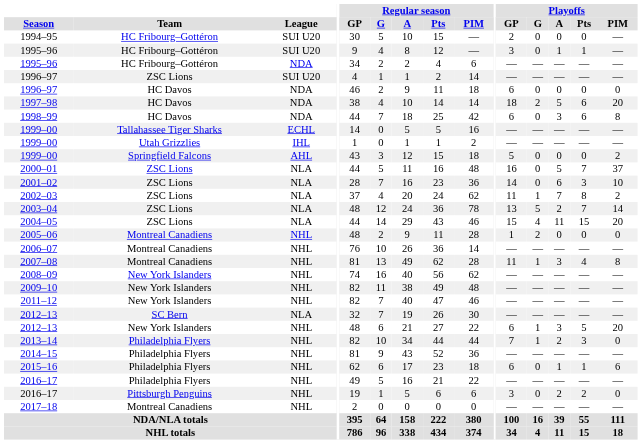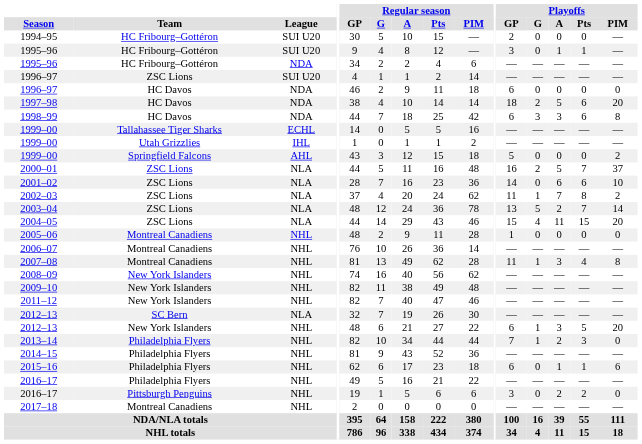 <table border="0" cellpadding="1" cellspacing="0" style="text-align:center; width:60em">
 <tr bgcolor="#e0e0e0">
 <th colspan="3" bgcolor="#ffffff"></th>
 <th rowspan="100" bgcolor="#ffffff"></th>
 <th colspan="5"><a href='#'>Regular season</a></th>
 <th rowspan="100" bgcolor="#ffffff"></th>
 <th colspan="5"><a href='#'>Playoffs</a></th>
 </tr>
 <tr bgcolor="#e0e0e0">
 <th><a href='#'>Season</a></th>
 <th>Team</th>
 <th>League</th>
 <th>GP</th>
 <th><a href='#'>G</a></th>
 <th><a href='#'>A</a></th>
 <th><a href='#'>Pts</a></th>
 <th><a href='#'>PIM</a></th>
 <th>GP</th>
 <th>G</th>
 <th>A</th>
 <th>Pts</th>
 <th>PIM</th>
 </tr>
 <tr>
 <td>1994–95</td>
 <td><a href='#'>HC Fribourg–Gottéron</a></td>
 <td>SUI U20</td>
 <td>30</td>
 <td>5</td>
 <td>10</td>
 <td>15</td>
 <td>—</td>
 <td>2</td>
 <td>0</td>
 <td>0</td>
 <td>0</td>
 <td>—</td>
 </tr>
 <tr bgcolor="#f0f0f0">
 <td>1995–96</td>
 <td>HC Fribourg–Gottéron</td>
 <td>SUI U20</td>
 <td>9</td>
 <td>4</td>
 <td>8</td>
 <td>12</td>
 <td>—</td>
 <td>3</td>
 <td>0</td>
 <td>1</td>
 <td>1</td>
 <td>—</td>
 </tr>
 <tr>
 <td><a href='#'>1995–96</a></td>
 <td>HC Fribourg–Gottéron</td>
 <td><a href='#'>NDA</a></td>
 <td>34</td>
 <td>2</td>
 <td>2</td>
 <td>4</td>
 <td>6</td>
 <td>—</td>
 <td>—</td>
 <td>—</td>
 <td>—</td>
 <td>—</td>
 </tr>
 <tr bgcolor="#f0f0f0">
 <td>1996–97</td>
 <td>ZSC Lions</td>
 <td>SUI U20</td>
 <td>4</td>
 <td>1</td>
 <td>1</td>
 <td>2</td>
 <td>14</td>
 <td>—</td>
 <td>—</td>
 <td>—</td>
 <td>—</td>
 <td>—</td>
 </tr>
 <tr>
 <td><a href='#'>1996–97</a></td>
 <td>HC Davos</td>
 <td>NDA</td>
 <td>46</td>
 <td>2</td>
 <td>9</td>
 <td>11</td>
 <td>18</td>
 <td>6</td>
 <td>0</td>
 <td>0</td>
 <td>0</td>
 <td>0</td>
 </tr>
 <tr bgcolor="#f0f0f0">
 <td><a href='#'>1997–98</a></td>
 <td>HC Davos</td>
 <td>NDA</td>
 <td>38</td>
 <td>4</td>
 <td>10</td>
 <td>14</td>
 <td>14</td>
 <td>18</td>
 <td>2</td>
 <td>5</td>
 <td>6</td>
 <td>20</td>
 </tr>
 <tr>
 <td><a href='#'>1998–99</a></td>
 <td>HC Davos</td>
 <td>NDA</td>
 <td>44</td>
 <td>7</td>
 <td>18</td>
 <td>25</td>
 <td>42</td>
 <td>6</td>
-<td>0</td>
+<td>3</td>
 <td>3</td>
 <td>6</td>
 <td>8</td>
 </tr>
 <tr bgcolor="#f0f0f0">
 <td><a href='#'>1999–00</a></td>
 <td><a href='#'>Tallahassee Tiger Sharks</a></td>
 <td><a href='#'>ECHL</a></td>
 <td>14</td>
 <td>0</td>
 <td>5</td>
 <td>5</td>
 <td>16</td>
 <td>—</td>
 <td>—</td>
 <td>—</td>
 <td>—</td>
 <td>—</td>
 </tr>
 <tr>
 <td><a href='#'>1999–00</a></td>
 <td><a href='#'>Utah Grizzlies</a></td>
 <td><a href='#'>IHL</a></td>
 <td>1</td>
 <td>0</td>
 <td>1</td>
 <td>1</td>
 <td>2</td>
 <td>—</td>
 <td>—</td>
 <td>—</td>
 <td>—</td>
 <td>—</td>
 </tr>
 <tr bgcolor="#f0f0f0">
 <td><a href='#'>1999–00</a></td>
 <td><a href='#'>Springfield Falcons</a></td>
 <td><a href='#'>AHL</a></td>
 <td>43</td>
 <td>3</td>
 <td>12</td>
 <td>15</td>
 <td>18</td>
 <td>5</td>
 <td>0</td>
 <td>0</td>
 <td>0</td>
 <td>2</td>
 </tr>
 <tr>
 <td><a href='#'>2000–01</a></td>
 <td><a href='#'>ZSC Lions</a></td>
 <td>NLA</td>
 <td>44</td>
 <td>5</td>
 <td>11</td>
 <td>16</td>
 <td>48</td>
 <td>16</td>
-<td>0</td>
+<td>2</td>
 <td>5</td>
 <td>7</td>
 <td>37</td>
 </tr>
 <tr bgcolor="#f0f0f0">
 <td><a href='#'>2001–02</a></td>
 <td>ZSC Lions</td>
 <td>NLA</td>
 <td>28</td>
 <td>7</td>
 <td>16</td>
 <td>23</td>
 <td>36</td>
 <td>14</td>
 <td>0</td>
 <td>6</td>
-<td>3</td>
+<td>6</td>
 <td>10</td>
 </tr>
 <tr>
 <td><a href='#'>2002–03</a></td>
 <td>ZSC Lions</td>
 <td>NLA</td>
 <td>37</td>
 <td>4</td>
 <td>20</td>
 <td>24</td>
 <td>62</td>
 <td>11</td>
 <td>1</td>
 <td>7</td>
 <td>8</td>
 <td>2</td>
 </tr>
 <tr bgcolor="#f0f0f0">
 <td><a href='#'>2003–04</a></td>
 <td>ZSC Lions</td>
 <td>NLA</td>
 <td>48</td>
 <td>12</td>
 <td>24</td>
 <td>36</td>
 <td>78</td>
 <td>13</td>
 <td>5</td>
 <td>2</td>
 <td>7</td>
 <td>14</td>
 </tr>
 <tr>
 <td><a href='#'>2004–05</a></td>
 <td>ZSC Lions</td>
 <td>NLA</td>
 <td>44</td>
 <td>14</td>
 <td>29</td>
 <td>43</td>
 <td>46</td>
 <td>15</td>
 <td>4</td>
 <td>11</td>
 <td>15</td>
 <td>20</td>
 </tr>
 <tr bgcolor="#f0f0f0">
 <td><a href='#'>2005–06</a></td>
 <td><a href='#'>Montreal Canadiens</a></td>
 <td><a href='#'>NHL</a></td>
 <td>48</td>
 <td>2</td>
 <td>9</td>
 <td>11</td>
 <td>28</td>
 <td>1</td>
-<td>2</td>
+<td>0</td>
 <td>0</td>
 <td>0</td>
 <td>0</td>
 </tr>
 <tr>
 <td><a href='#'>2006–07</a></td>
 <td>Montreal Canadiens</td>
 <td>NHL</td>
 <td>76</td>
 <td>10</td>
 <td>26</td>
 <td>36</td>
 <td>14</td>
 <td>—</td>
 <td>—</td>
 <td>—</td>
 <td>—</td>
 <td>—</td>
 </tr>
 <tr bgcolor="#f0f0f0">
 <td><a href='#'>2007–08</a></td>
 <td>Montreal Canadiens</td>
 <td>NHL</td>
 <td>81</td>
 <td>13</td>
 <td>49</td>
 <td>62</td>
 <td>28</td>
 <td>11</td>
 <td>1</td>
 <td>3</td>
 <td>4</td>
 <td>8</td>
 </tr>
 <tr>
 <td><a href='#'>2008–09</a></td>
 <td><a href='#'>New York Islanders</a></td>
 <td>NHL</td>
 <td>74</td>
 <td>16</td>
 <td>40</td>
 <td>56</td>
 <td>62</td>
 <td>—</td>
 <td>—</td>
 <td>—</td>
 <td>—</td>
 <td>—</td>
 </tr>
 <tr bgcolor="#f0f0f0">
 <td><a href='#'>2009–10</a></td>
 <td>New York Islanders</td>
 <td>NHL</td>
 <td>82</td>
 <td>11</td>
 <td>38</td>
 <td>49</td>
 <td>48</td>
 <td>—</td>
 <td>—</td>
 <td>—</td>
 <td>—</td>
 <td>—</td>
 </tr>
 <tr>
 <td><a href='#'>2011–12</a></td>
 <td>New York Islanders</td>
 <td>NHL</td>
 <td>82</td>
 <td>7</td>
 <td>40</td>
 <td>47</td>
 <td>46</td>
 <td>—</td>
 <td>—</td>
 <td>—</td>
 <td>—</td>
 <td>—</td>
 </tr>
 <tr bgcolor="#f0f0f0">
 <td><a href='#'>2012–13</a></td>
 <td><a href='#'>SC Bern</a></td>
 <td>NLA</td>
 <td>32</td>
 <td>7</td>
 <td>19</td>
 <td>26</td>
 <td>30</td>
 <td>—</td>
 <td>—</td>
 <td>—</td>
 <td>—</td>
 <td>—</td>
 </tr>
 <tr>
 <td><a href='#'>2012–13</a></td>
 <td>New York Islanders</td>
 <td>NHL</td>
 <td>48</td>
 <td>6</td>
 <td>21</td>
 <td>27</td>
 <td>22</td>
 <td>6</td>
 <td>1</td>
 <td>3</td>
 <td>5</td>
 <td>20</td>
 </tr>
 <tr bgcolor="#f0f0f0">
 <td><a href='#'>2013–14</a></td>
 <td><a href='#'>Philadelphia Flyers</a></td>
 <td>NHL</td>
 <td>82</td>
 <td>10</td>
 <td>34</td>
 <td>44</td>
 <td>44</td>
 <td>7</td>
 <td>1</td>
 <td>2</td>
 <td>3</td>
 <td>0</td>
 </tr>
 <tr>
 <td><a href='#'>2014–15</a></td>
 <td>Philadelphia Flyers</td>
 <td>NHL</td>
 <td>81</td>
 <td>9</td>
 <td>43</td>
 <td>52</td>
 <td>36</td>
 <td>—</td>
 <td>—</td>
 <td>—</td>
 <td>—</td>
 <td>—</td>
 </tr>
 <tr bgcolor="#f0f0f0">
 <td><a href='#'>2015–16</a></td>
 <td>Philadelphia Flyers</td>
 <td>NHL</td>
 <td>62</td>
 <td>6</td>
 <td>17</td>
 <td>23</td>
 <td>18</td>
 <td>6</td>
 <td>0</td>
 <td>1</td>
 <td>1</td>
 <td>6</td>
 </tr>
 <tr>
 <td><a href='#'>2016–17</a></td>
 <td>Philadelphia Flyers</td>
 <td>NHL</td>
 <td>49</td>
 <td>5</td>
 <td>16</td>
 <td>21</td>
 <td>22</td>
 <td>—</td>
 <td>—</td>
 <td>—</td>
 <td>—</td>
 <td>—</td>
 </tr>
 <tr bgcolor="#f0f0f0">
 <td>2016–17</td>
 <td><a href='#'>Pittsburgh Penguins</a></td>
 <td>NHL</td>
 <td>19</td>
 <td>1</td>
 <td>5</td>
 <td>6</td>
 <td>6</td>
 <td>3</td>
 <td>0</td>
 <td>2</td>
 <td>2</td>
 <td>0</td>
 </tr>
 <tr>
 <td><a href='#'>2017–18</a></td>
 <td>Montreal Canadiens</td>
 <td>NHL</td>
 <td>2</td>
 <td>0</td>
 <td>0</td>
 <td>0</td>
 <td>0</td>
 <td>—</td>
 <td>—</td>
 <td>—</td>
 <td>—</td>
 <td>—</td>
 </tr>
 <tr bgcolor="#e0e0e0">
 <th colspan="3">NDA/NLA totals</th>
 <th>395</th>
 <th>64</th>
 <th>158</th>
 <th>222</th>
 <th>380</th>
 <th>100</th>
 <th>16</th>
 <th>39</th>
 <th>55</th>
 <th>111</th>
 </tr>
 <tr bgcolor="#e0e0e0">
 <th colspan="3">NHL totals</th>
 <th>786</th>
 <th>96</th>
 <th>338</th>
 <th>434</th>
 <th>374</th>
 <th>34</th>
 <th>4</th>
 <th>11</th>
 <th>15</th>
 <th>18</th>
 </tr>
 </table>
